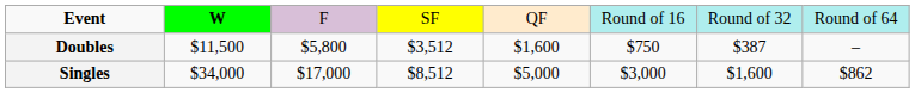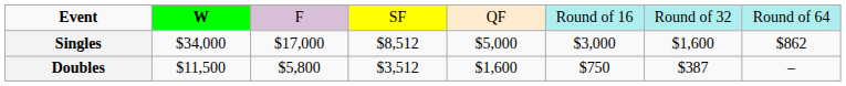 <table class=wikitable style=font-size:90%;text-align:center>
 <tr>
 <td style="width:130px"><strong>Event</strong></td>
 <td style="width:85px; background:lime"><strong>W</strong></td>
 <td style="width:85px; background:thistle">F</td>
 <td style="width:85px; background:#ffff00">SF</td>
 <td style="width:85px; background:#ffebcd">QF</td>
 <td style="width:85px; background:#afeeee">Round of 16</td>
 <td style="width:85px; background:#afeeee">Round of 32</td>
 <td style="width:85px; background:#afeeee">Round of 64</td>
 </tr>
 <tr>
+<th style=background:#f3f3f3>Singles </th>
+<td>$34,000</td>
+<td>$17,000</td>
+<td>$8,512</td>
+<td>$5,000</td>
+<td>$3,000</td>
+<td>$1,600</td>
+<td>$862</td>
+</tr>
+<tr>
 <th style=background:#f3f3f3>Doubles </th>
 <td>$11,500</td>
 <td>$5,800</td>
 <td>$3,512</td>
 <td>$1,600</td>
 <td>$750</td>
 <td>$387</td>
 <td>–</td>
 </tr>
-<tr>
-<th style=background:#f3f3f3>Singles </th>
-<td>$34,000</td>
-<td>$17,000</td>
-<td>$8,512</td>
-<td>$5,000</td>
-<td>$3,000</td>
-<td>$1,600</td>
-<td>$862</td>
-</tr>
 </table>
